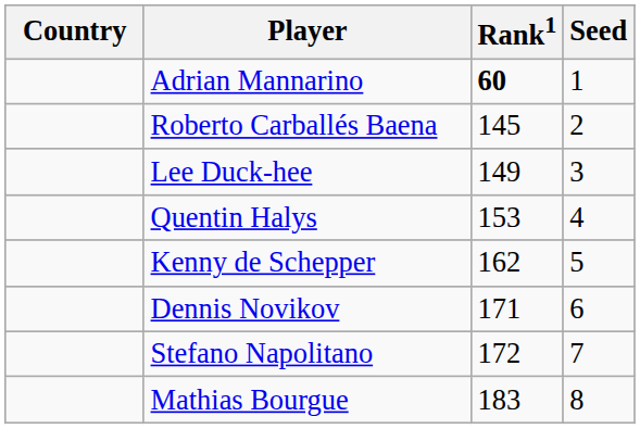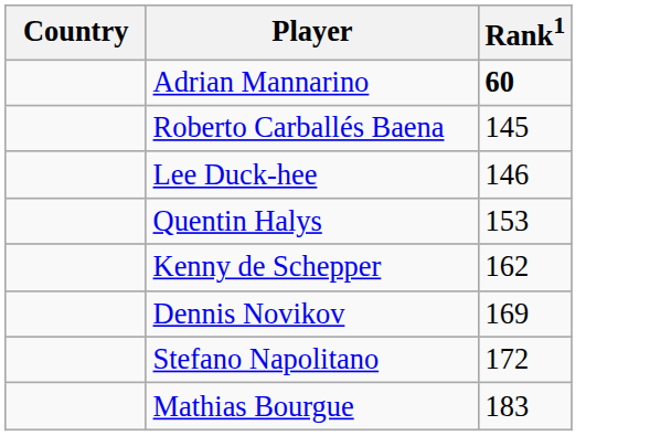 <table class="sortable wikitable">
 <tr>
 <th width="70">Country</th>
 <th width="175">Player</th>
 <th>Rank<sup>1</sup></th>
-<th>Seed</th>
 </tr>
 <tr>
 <td></td>
 <td><a href='#'>Adrian Mannarino</a></td>
 <td><strong>60</strong></td>
-<td>1</td>
 </tr>
 <tr>
 <td></td>
 <td><a href='#'>Roberto Carballés Baena</a></td>
 <td>145</td>
-<td>2</td>
 </tr>
 <tr>
 <td></td>
 <td><a href='#'>Lee Duck-hee</a></td>
-<td>149</td>
-<td>3</td>
+<td>146</td>
 </tr>
 <tr>
 <td></td>
 <td><a href='#'>Quentin Halys</a></td>
 <td>153</td>
-<td>4</td>
 </tr>
 <tr>
 <td></td>
 <td><a href='#'>Kenny de Schepper</a></td>
 <td>162</td>
-<td>5</td>
 </tr>
 <tr>
 <td></td>
 <td><a href='#'>Dennis Novikov</a></td>
-<td>171</td>
-<td>6</td>
+<td>169</td>
 </tr>
 <tr>
 <td></td>
 <td><a href='#'>Stefano Napolitano</a></td>
 <td>172</td>
-<td>7</td>
 </tr>
 <tr>
 <td></td>
 <td><a href='#'>Mathias Bourgue</a></td>
 <td>183</td>
-<td>8</td>
 </tr>
 </table>
